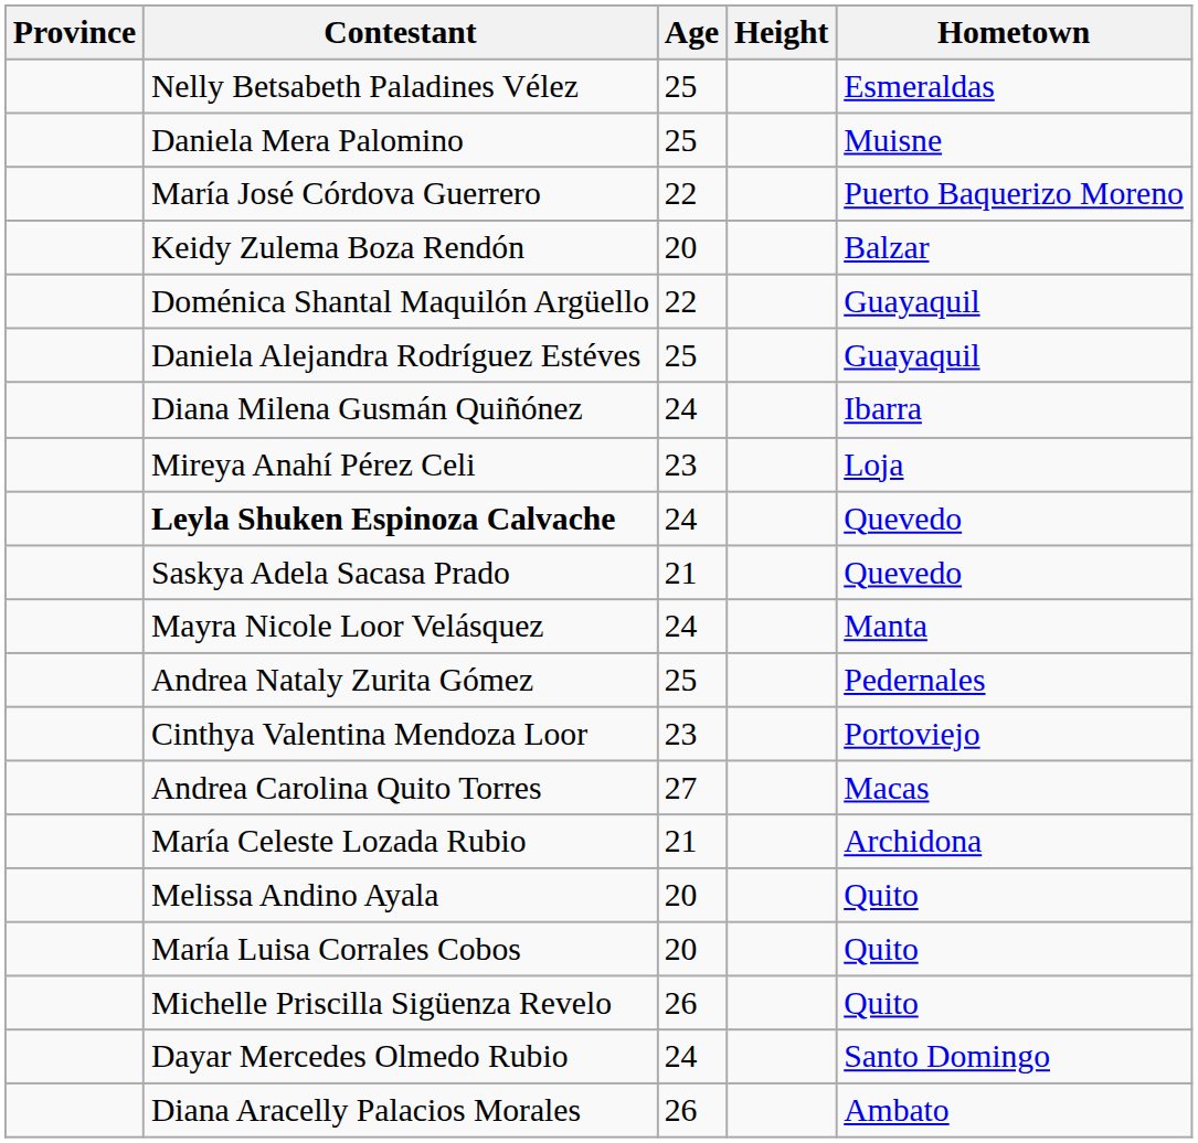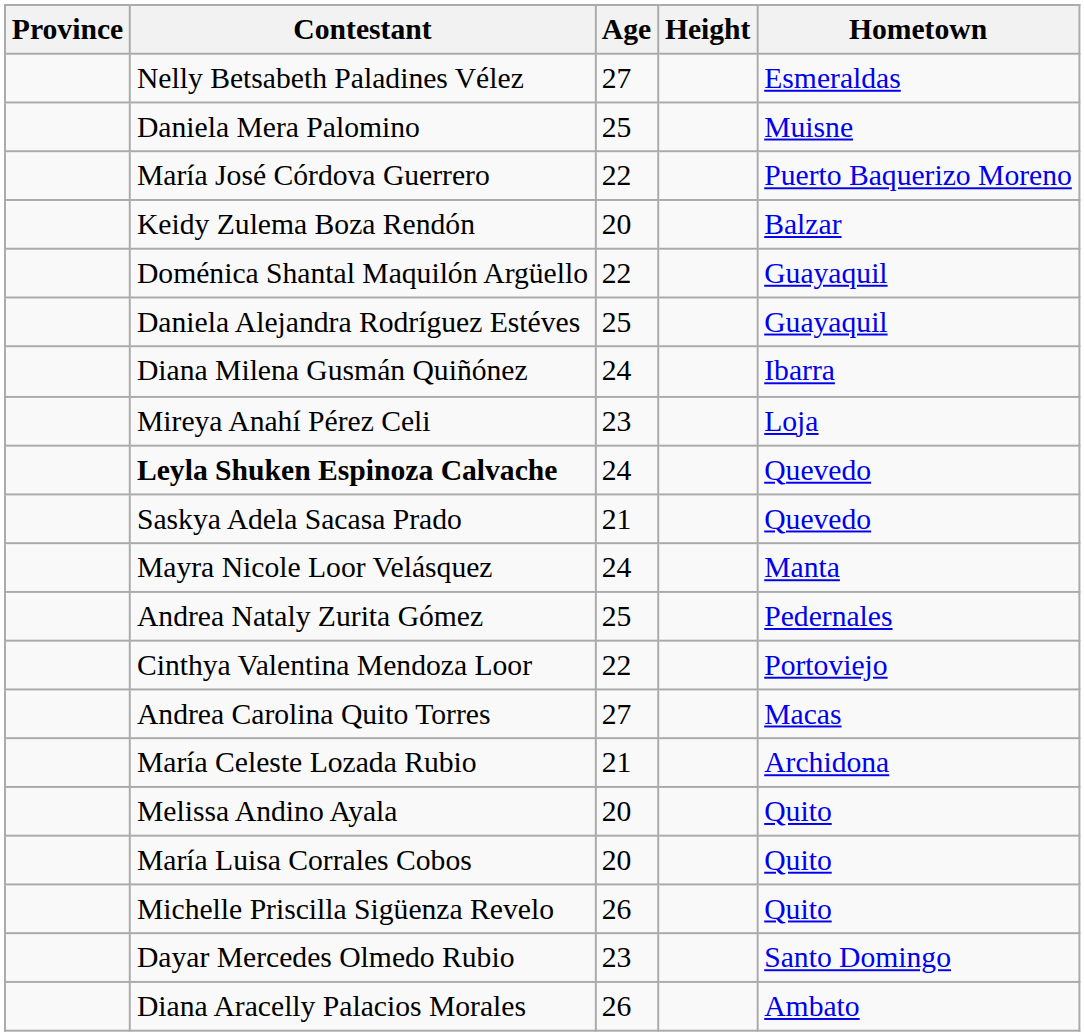 <table class="wikitable sortable" style="font-size: 95%;">
 <tr>
 <th>Province</th>
 <th>Contestant</th>
 <th>Age</th>
 <th>Height</th>
 <th>Hometown</th>
 </tr>
 <tr>
 <td><strong></strong></td>
 <td>Nelly Betsabeth Paladines Vélez</td>
-<td>25</td>
+<td>27</td>
 <td></td>
 <td><a href='#'>Esmeraldas</a></td>
 </tr>
 <tr>
 <td><strong></strong></td>
 <td>Daniela Mera Palomino</td>
 <td>25</td>
 <td></td>
 <td><a href='#'>Muisne</a></td>
 </tr>
 <tr>
 <td><strong></strong></td>
 <td>María José Córdova Guerrero</td>
 <td>22</td>
 <td></td>
 <td><a href='#'>Puerto Baquerizo Moreno</a></td>
 </tr>
 <tr>
 <td><strong></strong></td>
 <td>Keidy Zulema Boza Rendón</td>
 <td>20</td>
 <td></td>
 <td><a href='#'>Balzar</a></td>
 </tr>
 <tr>
 <td><strong></strong></td>
 <td>Doménica Shantal Maquilón Argüello</td>
 <td>22</td>
 <td></td>
 <td><a href='#'>Guayaquil</a></td>
 </tr>
 <tr>
 <td><strong></strong></td>
 <td>Daniela Alejandra Rodríguez Estéves</td>
 <td>25</td>
 <td></td>
 <td><a href='#'>Guayaquil</a></td>
 </tr>
 <tr>
 <td><strong></strong></td>
 <td>Diana Milena Gusmán Quiñónez</td>
 <td>24</td>
 <td></td>
 <td><a href='#'>Ibarra</a></td>
 </tr>
 <tr>
 <td><strong></strong></td>
 <td>Mireya Anahí Pérez Celi</td>
 <td>23</td>
 <td></td>
 <td><a href='#'>Loja</a></td>
 </tr>
 <tr>
 <td><strong></strong></td>
 <td><strong>Leyla Shuken Espinoza Calvache</strong></td>
 <td>24</td>
 <td></td>
 <td><a href='#'>Quevedo</a></td>
 </tr>
 <tr>
 <td><strong></strong></td>
 <td>Saskya Adela Sacasa Prado</td>
 <td>21</td>
 <td></td>
 <td><a href='#'>Quevedo</a></td>
 </tr>
 <tr>
 <td><strong></strong></td>
 <td>Mayra Nicole Loor Velásquez</td>
 <td>24</td>
 <td></td>
 <td><a href='#'>Manta</a></td>
 </tr>
 <tr>
 <td><strong></strong></td>
 <td>Andrea Nataly Zurita Gómez</td>
 <td>25</td>
 <td></td>
 <td><a href='#'>Pedernales</a></td>
 </tr>
 <tr>
 <td><strong></strong></td>
 <td>Cinthya Valentina Mendoza Loor</td>
-<td>23</td>
+<td>22</td>
 <td></td>
 <td><a href='#'>Portoviejo</a></td>
 </tr>
 <tr>
 <td><strong></strong></td>
 <td>Andrea Carolina Quito Torres</td>
 <td>27</td>
 <td></td>
 <td><a href='#'>Macas</a></td>
 </tr>
 <tr>
 <td><strong></strong></td>
 <td>María Celeste Lozada Rubio</td>
 <td>21</td>
 <td></td>
 <td><a href='#'>Archidona</a></td>
 </tr>
 <tr>
 <td><strong></strong></td>
 <td>Melissa Andino Ayala</td>
 <td>20</td>
 <td></td>
 <td><a href='#'>Quito</a></td>
 </tr>
 <tr>
 <td><strong></strong></td>
 <td>María Luisa Corrales Cobos</td>
 <td>20</td>
 <td></td>
 <td><a href='#'>Quito</a></td>
 </tr>
 <tr>
 <td><strong></strong></td>
 <td>Michelle Priscilla Sigüenza Revelo</td>
 <td>26</td>
 <td></td>
 <td><a href='#'>Quito</a></td>
 </tr>
 <tr>
 <td><strong></strong></td>
 <td>Dayar Mercedes Olmedo Rubio</td>
-<td>24</td>
+<td>23</td>
 <td></td>
 <td><a href='#'>Santo Domingo</a></td>
 </tr>
 <tr>
 <td><strong></strong></td>
 <td>Diana Aracelly Palacios Morales</td>
 <td>26</td>
 <td></td>
 <td><a href='#'>Ambato</a></td>
 </tr>
 </table>
